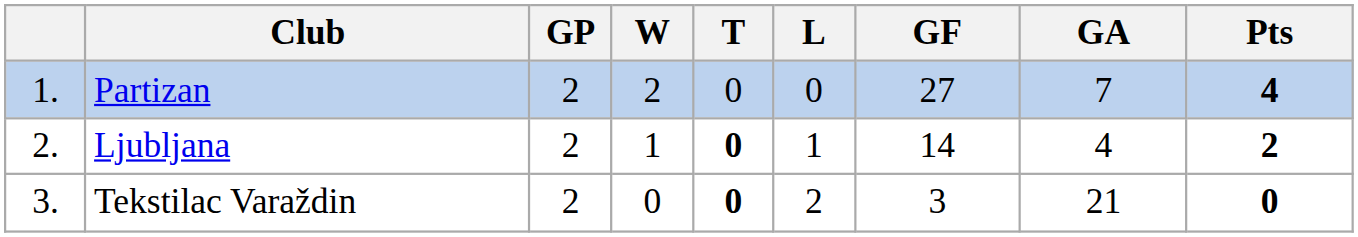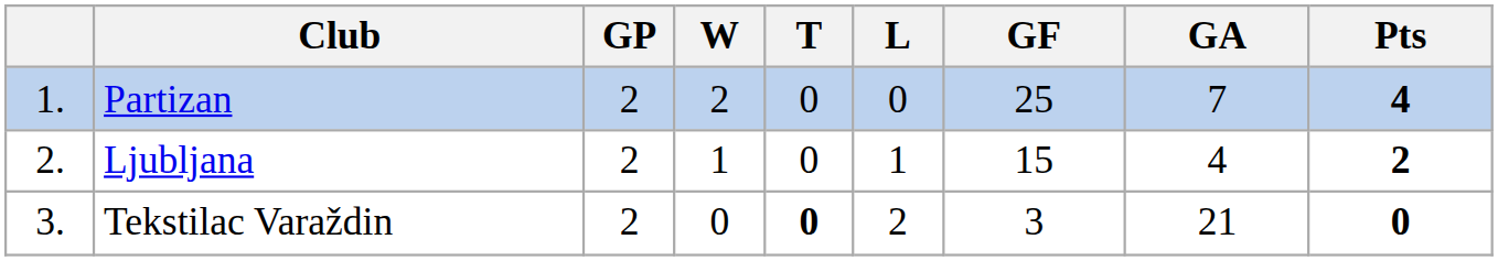 <table class="wikitable">
 <tr>
 <th width="30"></th>
 <th width="200">Club</th>
 <th width="30">GP</th>
 <th width="30">W</th>
 <th width="30">T</th>
 <th width="30">L</th>
 <th width="70">GF</th>
 <th width="70">GA</th>
 <th width="70">Pts</th>
 </tr>
 <tr bgcolor="#BCD2EE" align="center">
 <td>1.</td>
 <td align="left"><a href='#'>Partizan</a></td>
 <td>2</td>
 <td>2</td>
 <td>0</td>
 <td>0</td>
-<td>27</td>
+<td>25</td>
 <td>7</td>
 <td><strong>4</strong></td>
 </tr>
 <tr bgcolor="#FFFFFF" align="center">
 <td>2.</td>
 <td align="left"><a href='#'>Ljubljana</a></td>
 <td>2</td>
 <td>1</td>
-<td><strong>0</strong></td>
+<td>0</td>
 <td>1</td>
-<td>14</td>
+<td>15</td>
 <td>4</td>
 <td><strong>2</strong></td>
 </tr>
 <tr bgcolor="#FFFFFF" align="center">
 <td>3.</td>
 <td align="left">Tekstilac Varaždin</td>
 <td>2</td>
 <td>0</td>
 <td><strong>0</strong></td>
 <td>2</td>
 <td>3</td>
 <td>21</td>
 <td><strong>0</strong></td>
 </tr>
 </table>
